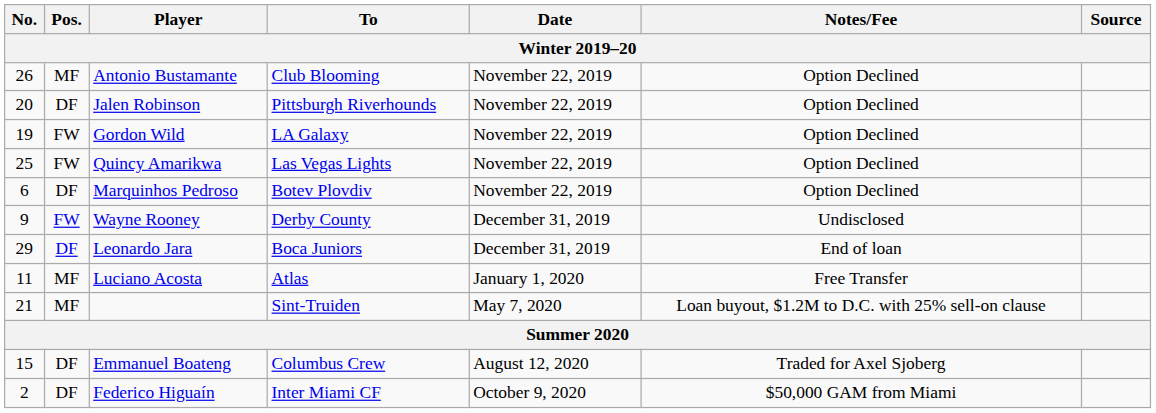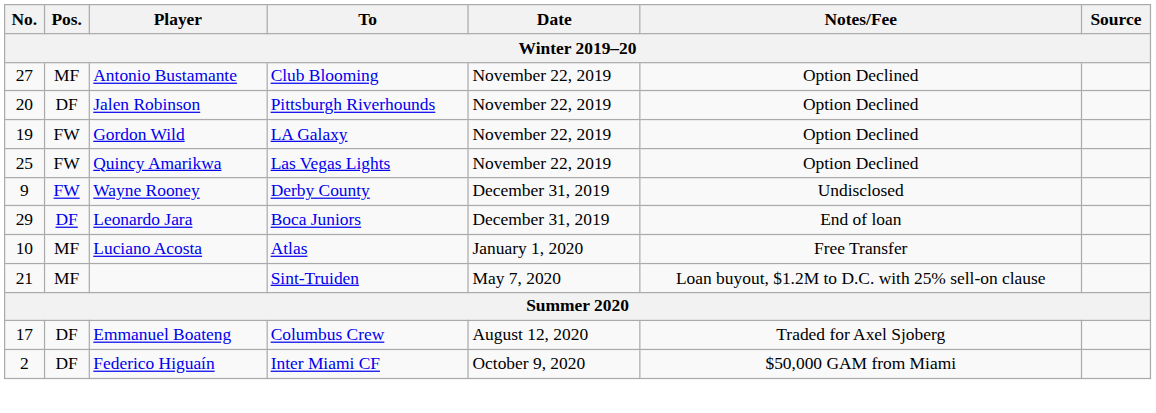 <table class="wikitable" style="text-align:center; font-size:90%; width:75%;">
 <tr>
 <th>No.</th>
 <th>Pos.</th>
 <th>Player</th>
 <th>To</th>
 <th>Date</th>
 <th>Notes/Fee</th>
 <th>Source</th>
 </tr>
 <tr>
 <th colspan=7>Winter 2019–20</th>
 </tr>
 <tr>
-<td>26</td>
+<td>27</td>
 <td>MF</td>
 <td align=left> <a href='#'>Antonio Bustamante</a></td>
 <td align=left> <a href='#'>Club Blooming</a></td>
 <td align=left>November 22, 2019</td>
 <td>Option Declined</td>
 <td></td>
 </tr>
 <tr>
 <td>20</td>
 <td>DF</td>
 <td align=left> <a href='#'>Jalen Robinson</a></td>
 <td align=left> <a href='#'>Pittsburgh Riverhounds</a></td>
 <td align=left>November 22, 2019</td>
 <td>Option Declined</td>
 <td></td>
 </tr>
 <tr>
 <td>19</td>
 <td>FW</td>
 <td align=left> <a href='#'>Gordon Wild</a></td>
 <td align=left> <a href='#'>LA Galaxy</a></td>
 <td align=left>November 22, 2019</td>
 <td>Option Declined</td>
 <td></td>
 </tr>
 <tr>
 <td>25</td>
 <td>FW</td>
 <td align=left> <a href='#'>Quincy Amarikwa</a></td>
 <td align=left> <a href='#'>Las Vegas Lights</a></td>
 <td align=left>November 22, 2019</td>
 <td>Option Declined</td>
 <td></td>
 </tr>
 <tr>
-<td>6</td>
-<td>DF</td>
-<td align=left> <a href='#'>Marquinhos Pedroso</a></td>
-<td align=left> <a href='#'>Botev Plovdiv</a></td>
-<td align=left>November 22, 2019</td>
-<td>Option Declined</td>
-<td></td>
-</tr>
-<tr>
 <td>9</td>
 <td><a href='#'>FW</a></td>
 <td align=left> <a href='#'>Wayne Rooney</a></td>
 <td align=left> <a href='#'>Derby County</a></td>
 <td align=left>December 31, 2019</td>
 <td>Undisclosed</td>
 <td></td>
 </tr>
 <tr>
 <td>29</td>
 <td><a href='#'>DF</a></td>
 <td align=left> <a href='#'>Leonardo Jara</a></td>
 <td align=left> <a href='#'>Boca Juniors</a></td>
 <td align=left>December 31, 2019</td>
 <td>End of loan</td>
 <td></td>
 </tr>
 <tr>
-<td>11</td>
+<td>10</td>
 <td>MF</td>
 <td align=left> <a href='#'>Luciano Acosta</a></td>
 <td align=left> <a href='#'>Atlas</a></td>
 <td align=left>January 1, 2020</td>
 <td>Free Transfer</td>
 <td></td>
 </tr>
 <tr>
 <td>21</td>
 <td>MF</td>
 <td align=left> </td>
 <td align=left> <a href='#'>Sint-Truiden</a></td>
 <td align=left>May 7, 2020</td>
 <td>Loan buyout, $1.2M to D.C. with 25% sell-on clause</td>
 <td></td>
 </tr>
 <tr>
 <th colspan=7>Summer 2020</th>
 </tr>
 <tr>
-<td>15</td>
+<td>17</td>
 <td>DF</td>
 <td align=left> <a href='#'>Emmanuel Boateng</a></td>
 <td align=left> <a href='#'>Columbus Crew</a></td>
 <td align=left>August 12, 2020</td>
 <td>Traded for Axel Sjoberg</td>
 <td></td>
 </tr>
 <tr>
 <td>2</td>
 <td>DF</td>
 <td align=left> <a href='#'>Federico Higuaín</a></td>
 <td align=left> <a href='#'>Inter Miami CF</a></td>
 <td align=left>October 9, 2020</td>
 <td>$50,000 GAM from Miami</td>
 <td></td>
 </tr>
 </table>
